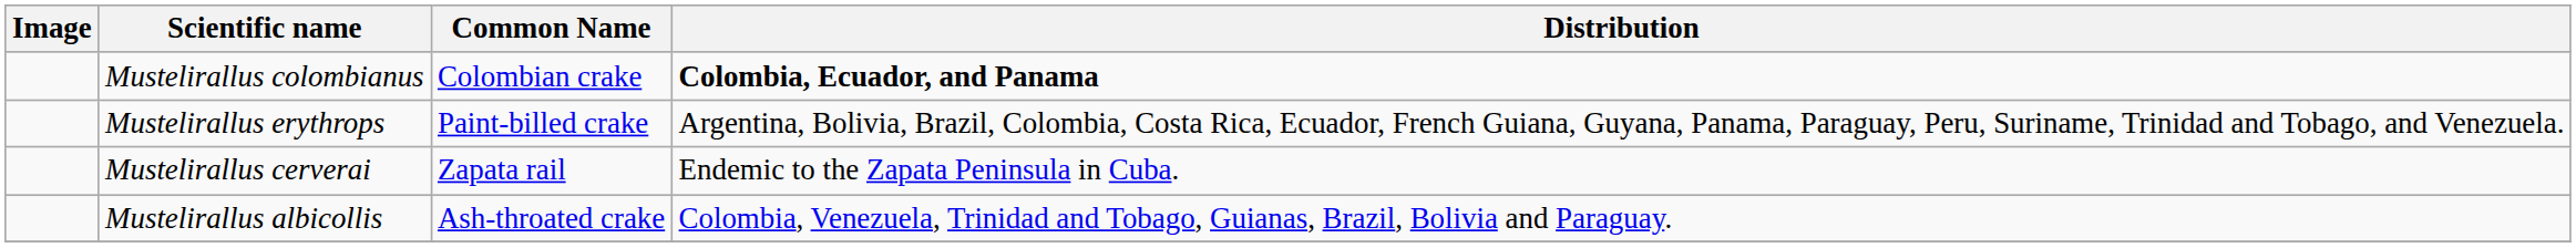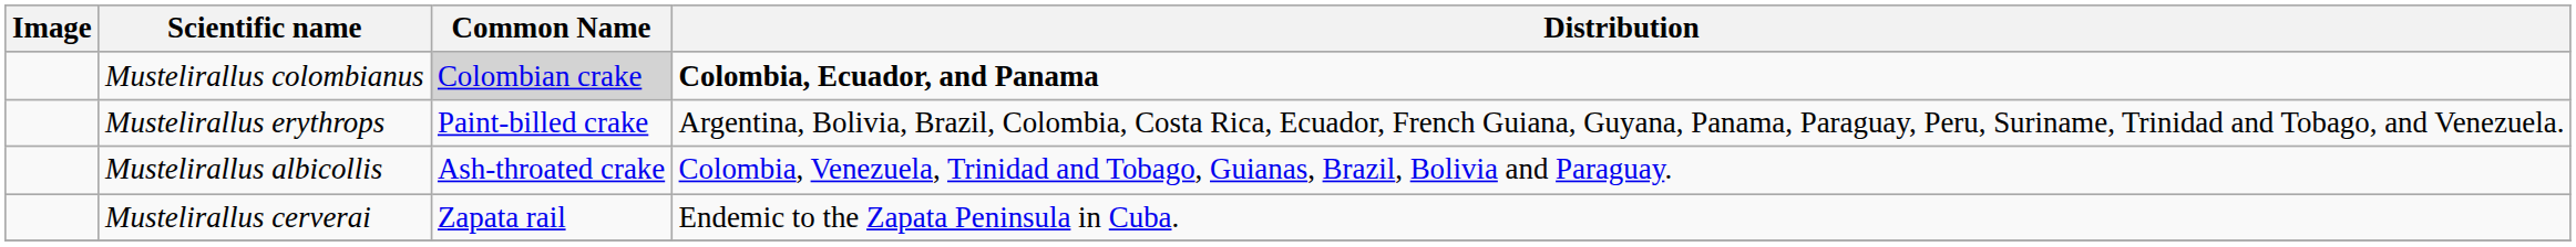 <table class="wikitable">
 <tr>
 <th>Image</th>
 <th>Scientific name</th>
 <th>Common Name</th>
 <th>Distribution</th>
 </tr>
 <tr>
 <td></td>
 <td><em>Mustelirallus colombianus</em></td>
-<td><a href='#'>Colombian crake</a></td>
+<td style="background: lightgrey;"><a href='#'>Colombian crake</a></td>
 <td><strong>Colombia, Ecuador, and Panama</strong></td>
 </tr>
 <tr>
 <td></td>
 <td><em>Mustelirallus erythrops</em></td>
 <td><a href='#'>Paint-billed crake</a></td>
 <td>Argentina, Bolivia, Brazil, Colombia, Costa Rica, Ecuador, French Guiana, Guyana, Panama, Paraguay, Peru, Suriname, Trinidad and Tobago, and Venezuela.</td>
 </tr>
 <tr>
 <td></td>
+<td><em>Mustelirallus albicollis</em></td>
+<td><a href='#'>Ash-throated crake</a></td>
+<td><a href='#'>Colombia</a>, <a href='#'>Venezuela</a>, <a href='#'>Trinidad and Tobago</a>, <a href='#'>Guianas</a>, <a href='#'>Brazil</a>, <a href='#'>Bolivia</a> and <a href='#'>Paraguay</a>.</td>
+</tr>
+<tr>
+<td></td>
 <td><em>Mustelirallus cerverai</em></td>
 <td><a href='#'>Zapata rail</a></td>
 <td>Endemic to the <a href='#'>Zapata Peninsula</a> in <a href='#'>Cuba</a>.</td>
 </tr>
 <tr>
-<td></td>
-<td><em>Mustelirallus albicollis</em></td>
-<td><a href='#'>Ash-throated crake</a></td>
-<td><a href='#'>Colombia</a>, <a href='#'>Venezuela</a>, <a href='#'>Trinidad and Tobago</a>, <a href='#'>Guianas</a>, <a href='#'>Brazil</a>, <a href='#'>Bolivia</a> and <a href='#'>Paraguay</a>.</td>
-</tr>
-<tr>
 </tr>
 </table>
